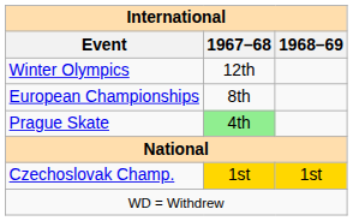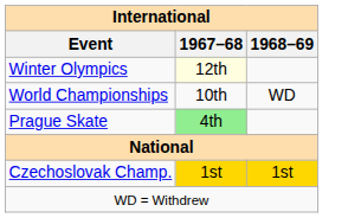 <table class="wikitable" style="text-align:center">
 <tr>
 <th style="background-color: #ffdead; " colspan=3 align=center>International</th>
 </tr>
 <tr>
 <th>Event</th>
 <th>1967–68</th>
 <th>1968–69</th>
 </tr>
 <tr>
 <td align=left><a href='#'>Winter Olympics</a></td>
-<td>12th</td>
+<td style="background: lightyellow;">12th</td>
 <td></td>
 </tr>
 <tr>
-<td align=left><a href='#'>European Championships</a></td>
-<td>8th</td>
-<td></td>
+<td align=left><a href='#'>World Championships</a></td>
+<td>10th</td>
+<td>WD</td>
 </tr>
 <tr>
 <td align=left><a href='#'>Prague Skate</a></td>
 <td style="background: lightgreen;">4th</td>
 <td></td>
 </tr>
 <tr>
 <th style="background-color: #ffdead; " colspan=3 align=center>National</th>
 </tr>
 <tr>
 <td align=left><a href='#'>Czechoslovak Champ.</a></td>
 <td bgcolor=gold>1st</td>
 <td bgcolor=gold>1st</td>
 </tr>
 <tr>
 <td colspan=3 align=center><small> WD = Withdrew </small></td>
 </tr>
 </table>
